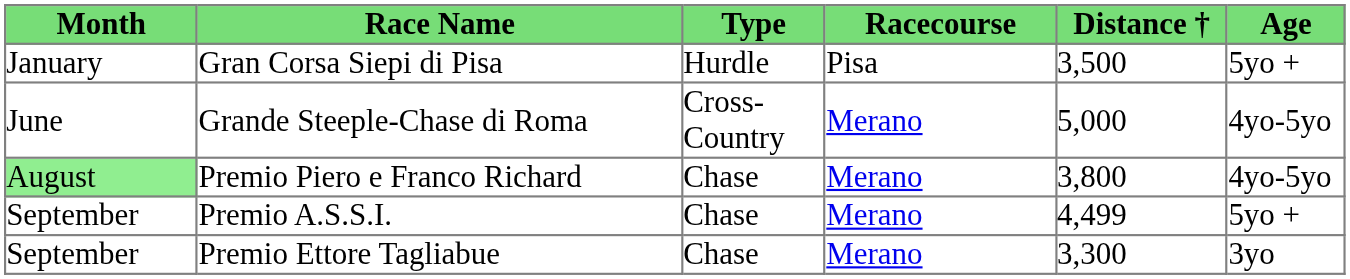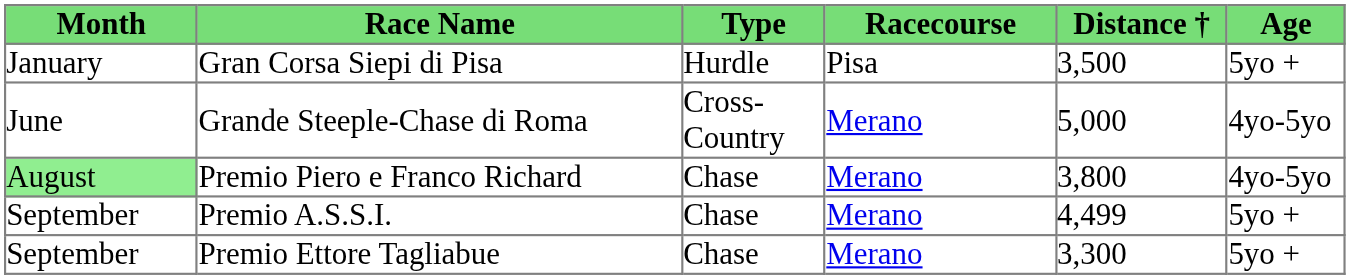 <table class = "sortable" | border="1" cellpadding="0" style="border-collapse: collapse; font-size:90%">
 <tr bgcolor="#77dd77" align="center">
 <th width="95px"><strong>Month</strong><br></th>
 <th width="265px"><strong>Race Name</strong><br></th>
 <th width="70px"><strong>Type</strong><br></th>
 <th width="115px"><strong>Racecourse</strong><br></th>
 <th width="85px"><strong>Distance</strong> †<br></th>
 <th width="60px"><strong>Age</strong><br></th>
 </tr>
 <tr>
 <td>January</td>
 <td>Gran Corsa Siepi di Pisa</td>
 <td>Hurdle</td>
 <td>Pisa</td>
 <td>3,500</td>
 <td>5yo +</td>
 </tr>
 <tr>
 <td>June</td>
 <td>Grande Steeple-Chase di Roma</td>
 <td>Cross-Country</td>
 <td><a href='#'>Merano</a></td>
 <td>5,000</td>
 <td>4yo-5yo</td>
 </tr>
 <tr>
 <td style="background: lightgreen;">August</td>
 <td>Premio Piero e Franco Richard</td>
 <td>Chase</td>
 <td><a href='#'>Merano</a></td>
 <td>3,800</td>
 <td>4yo-5yo</td>
 </tr>
 <tr>
 <td>September</td>
 <td>Premio A.S.S.I.</td>
 <td>Chase</td>
 <td><a href='#'>Merano</a></td>
 <td>4,499</td>
 <td>5yo +</td>
 </tr>
 <tr>
 <td>September</td>
 <td>Premio Ettore Tagliabue</td>
 <td>Chase</td>
 <td><a href='#'>Merano</a></td>
 <td>3,300</td>
-<td>3yo</td>
+<td>5yo +</td>
 </tr>
 </table>
